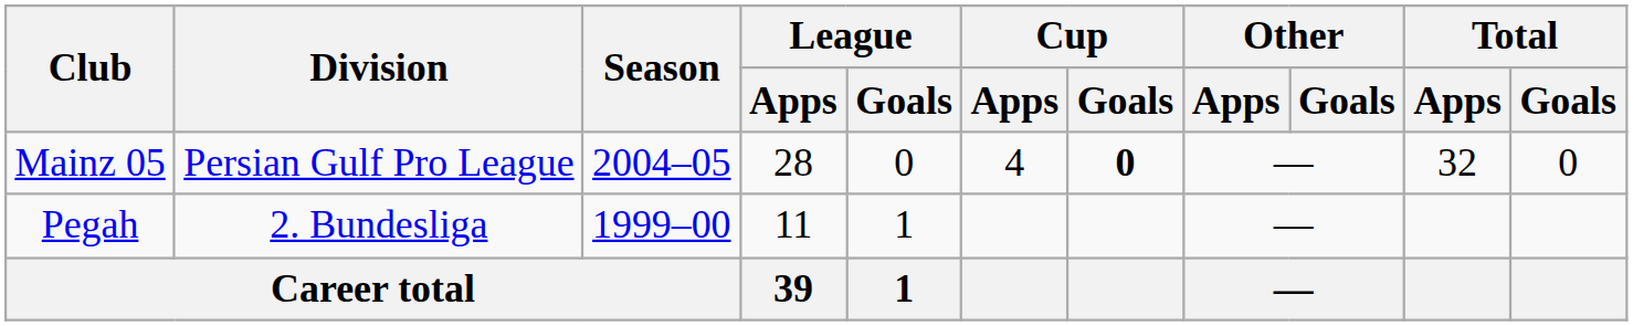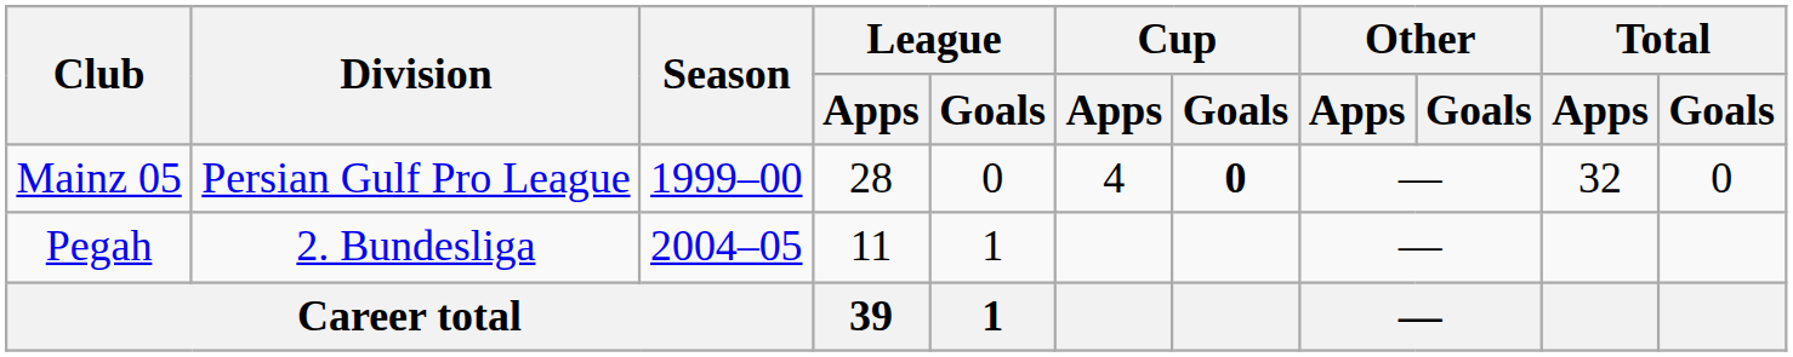 <table class="wikitable" style="text-align: center;">
 <tr>
 <th rowspan="2">Club</th>
 <th rowspan="2">Division</th>
 <th rowspan="2">Season</th>
 <th colspan="2">League</th>
 <th colspan="2">Cup</th>
 <th colspan="2">Other</th>
 <th colspan="2">Total</th>
 </tr>
 <tr>
 <th>Apps</th>
 <th>Goals</th>
 <th>Apps</th>
 <th>Goals</th>
 <th>Apps</th>
 <th>Goals</th>
 <th>Apps</th>
 <th>Goals</th>
 </tr>
 <tr>
 <td><a href='#'>Mainz 05</a></td>
 <td><a href='#'>Persian Gulf Pro League</a></td>
-<td><a href='#'>2004–05</a></td>
+<td><a href='#'>1999–00</a></td>
 <td>28</td>
 <td>0</td>
 <td>4</td>
 <td><strong>0</strong></td>
 <td colspan=2>—</td>
 <td>32</td>
 <td>0</td>
 </tr>
 <tr>
 <td><a href='#'>Pegah</a></td>
 <td><a href='#'>2. Bundesliga</a></td>
-<td><a href='#'>1999–00</a></td>
+<td><a href='#'>2004–05</a></td>
 <td>11</td>
 <td>1</td>
 <td></td>
 <td></td>
 <td colspan=2>—</td>
 <td></td>
 <td></td>
 </tr>
 <tr>
 <th colspan=3>Career total</th>
 <th>39</th>
 <th>1</th>
 <th></th>
 <th></th>
 <th colspan=2>—</th>
 <th></th>
 <th></th>
 </tr>
 </table>
